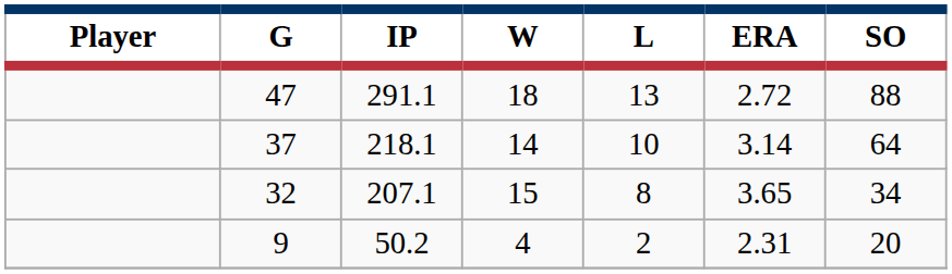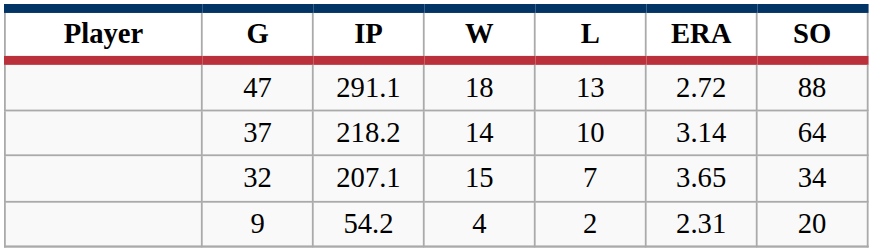 <table class="wikitable sortable">
 <tr>
 <th style="background:#FFFFFF; border-top:#023465 5px solid; border-bottom:#ba313c 5px solid;" width="16%">Player</th>
 <th style="background:#FFFFFF; border-top:#023465 5px solid; border-bottom:#ba313c 5px solid;" width="9%">G</th>
 <th style="background:#FFFFFF; border-top:#023465 5px solid; border-bottom:#ba313c 5px solid;" width="9%">IP</th>
 <th style="background:#FFFFFF; border-top:#023465 5px solid; border-bottom:#ba313c 5px solid;" width="9%">W</th>
 <th style="background:#FFFFFF; border-top:#023465 5px solid; border-bottom:#ba313c 5px solid;" width="9%">L</th>
 <th style="background:#FFFFFF; border-top:#023465 5px solid; border-bottom:#ba313c 5px solid;" width="9%">ERA</th>
 <th style="background:#FFFFFF; border-top:#023465 5px solid; border-bottom:#ba313c 5px solid;" width="9%">SO</th>
 </tr>
 <tr align="center">
 <td></td>
 <td>47</td>
 <td>291.1</td>
 <td>18</td>
 <td>13</td>
 <td>2.72</td>
 <td>88</td>
 </tr>
 <tr align="center">
 <td></td>
 <td>37</td>
-<td>218.1</td>
+<td>218.2</td>
 <td>14</td>
 <td>10</td>
 <td>3.14</td>
 <td>64</td>
 </tr>
 <tr align="center">
 <td></td>
 <td>32</td>
 <td>207.1</td>
 <td>15</td>
-<td>8</td>
+<td>7</td>
 <td>3.65</td>
 <td>34</td>
 </tr>
 <tr align="center">
 <td></td>
 <td>9</td>
-<td>50.2</td>
+<td>54.2</td>
 <td>4</td>
 <td>2</td>
 <td>2.31</td>
 <td>20</td>
 </tr>
 <tr align="center">
 </tr>
 </table>
